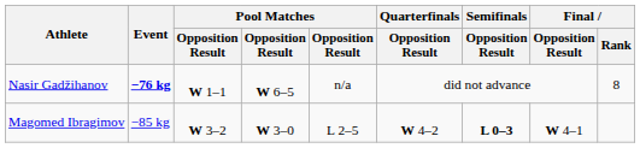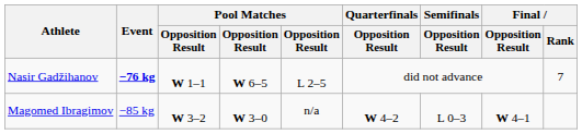 <table class="wikitable" style="font-size:90%">
 <tr>
 <th rowspan="2">Athlete</th>
 <th rowspan="2">Event</th>
 <th colspan=3>Pool Matches</th>
 <th>Quarterfinals</th>
 <th>Semifinals</th>
 <th colspan=2>Final / </th>
 </tr>
 <tr style="font-size: 95%">
 <th>Opposition<br>Result</th>
 <th>Opposition<br>Result</th>
 <th>Opposition<br>Result</th>
 <th>Opposition<br>Result</th>
 <th>Opposition<br>Result</th>
 <th>Opposition<br>Result</th>
 <th>Rank</th>
 </tr>
 <tr align=center>
 <td align=left><a href='#'>Nasir Gadžihanov</a></td>
 <td align=left><strong><a href='#'>−76 kg</a></strong></td>
 <td><br> <strong>W</strong> 1–1</td>
 <td><br> <strong>W</strong> 6–5</td>
-<td>n/a</td>
+<td><br> L 2–5</td>
 <td colspan=3>did not advance</td>
-<td>8</td>
+<td>7</td>
 </tr>
 <tr align=center>
 <td align=left><a href='#'>Magomed Ibragimov</a></td>
 <td align=left><a href='#'>−85 kg</a></td>
 <td><br> <strong>W</strong> 3–2</td>
 <td><br> <strong>W</strong> 3–0</td>
-<td><br> L 2–5</td>
+<td>n/a</td>
 <td><br> <strong>W</strong> 4–2</td>
-<td><strong><br> L 0–3</strong></td>
+<td><br> L 0–3</td>
 <td><br> <strong>W</strong> 4–1</td>
 <td></td>
 </tr>
 </table>
